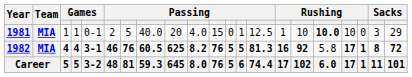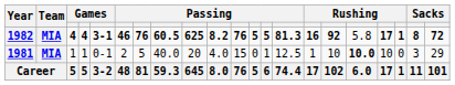 <table class="wikitable" style="text-align:center;">
 <tr>
 <th rowspan="2">Year</th>
 <th rowspan="2">Team</th>
 <th colspan="3">Games</th>
 <th colspan="9">Passing</th>
 <th colspan="5">Rushing</th>
 <th colspan="2">Sacks</th>
 </tr>
 <tr>
 <th></th>
 <th></th>
 <th></th>
 <th></th>
 <th></th>
 <th></th>
 <th></th>
 <th></th>
 <th></th>
 <th></th>
 <th></th>
 <th></th>
 <th></th>
 <th></th>
 <th></th>
 <th></th>
 <th></th>
 <th></th>
 <th></th>
 </tr>
 <tr>
+<th><a href='#'>1982</a></th>
+<th><a href='#'>MIA</a></th>
+<td><strong>4</strong></td>
+<td><strong>4</strong></td>
+<td><strong>3-1</strong></td>
+<td><strong>46</strong></td>
+<td><strong>76</strong></td>
+<td><strong>60.5</strong></td>
+<td><strong>625</strong></td>
+<td><strong>8.2</strong></td>
+<td><strong>76</strong></td>
+<td><strong>5</strong></td>
+<td><strong>5</strong></td>
+<td><strong>81.3</strong></td>
+<td><strong>16</strong></td>
+<td><strong>92</strong></td>
+<td>5.8</td>
+<td><strong>17</strong></td>
+<td><strong>1</strong></td>
+<td><strong>8</strong></td>
+<td><strong>72</strong></td>
+</tr>
+<tr>
 <th><a href='#'>1981</a></th>
 <th><a href='#'>MIA</a></th>
 <td>1</td>
 <td>1</td>
 <td>0-1</td>
 <td>2</td>
 <td>5</td>
 <td>40.0</td>
 <td>20</td>
 <td>4.0</td>
 <td>15</td>
 <td>0</td>
 <td>1</td>
 <td>12.5</td>
 <td>1</td>
 <td>10</td>
 <td><strong>10.0</strong></td>
 <td>10</td>
 <td>0</td>
 <td>3</td>
 <td>29</td>
-</tr>
-<tr>
-<th><a href='#'>1982</a></th>
-<th><a href='#'>MIA</a></th>
-<td><strong>4</strong></td>
-<td><strong>4</strong></td>
-<td><strong>3-1</strong></td>
-<td><strong>46</strong></td>
-<td><strong>76</strong></td>
-<td><strong>60.5</strong></td>
-<td><strong>625</strong></td>
-<td><strong>8.2</strong></td>
-<td><strong>76</strong></td>
-<td><strong>5</strong></td>
-<td><strong>5</strong></td>
-<td><strong>81.3</strong></td>
-<td><strong>16</strong></td>
-<td><strong>92</strong></td>
-<td>5.8</td>
-<td><strong>17</strong></td>
-<td><strong>1</strong></td>
-<td><strong>8</strong></td>
-<td><strong>72</strong></td>
 </tr>
 <tr>
 <th colspan="2">Career</th>
 <th>5</th>
 <th>5</th>
 <th>3-2</th>
 <th>48</th>
 <th>81</th>
 <th>59.3</th>
 <th>645</th>
 <th>8.0</th>
 <th>76</th>
 <th>5</th>
 <th>6</th>
 <th>74.4</th>
 <th>17</th>
 <th>102</th>
 <th>6.0</th>
 <th>17</th>
 <th>1</th>
 <th>11</th>
 <th>101</th>
 </tr>
 </table>
